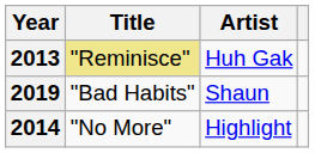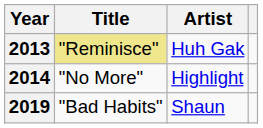 <table class="wikitable plainrowheaders">
 <tr>
 <th scope="col">Year</th>
 <th scope="col">Title</th>
 <th scope="col">Artist</th>
 <th scope="col" class="unsortable"></th>
 </tr>
 <tr>
 <th scope="row">2013</th>
 <td style="background: khaki;">"Reminisce"</td>
 <td><a href='#'>Huh Gak</a></td>
 <td style="text-align:center"></td>
 </tr>
 <tr>
+<th scope="row">2014</th>
+<td>"No More"</td>
+<td><a href='#'>Highlight</a></td>
+<td style="text-align:center"></td>
+</tr>
+<tr>
 <th scope="row">2019</th>
 <td>"Bad Habits"</td>
 <td><a href='#'>Shaun</a></td>
 <td style="text-align:center"></td>
 </tr>
-<tr>
-<th scope="row">2014</th>
-<td>"No More"</td>
-<td><a href='#'>Highlight</a></td>
-<td style="text-align:center"></td>
-</tr>
 </table>
